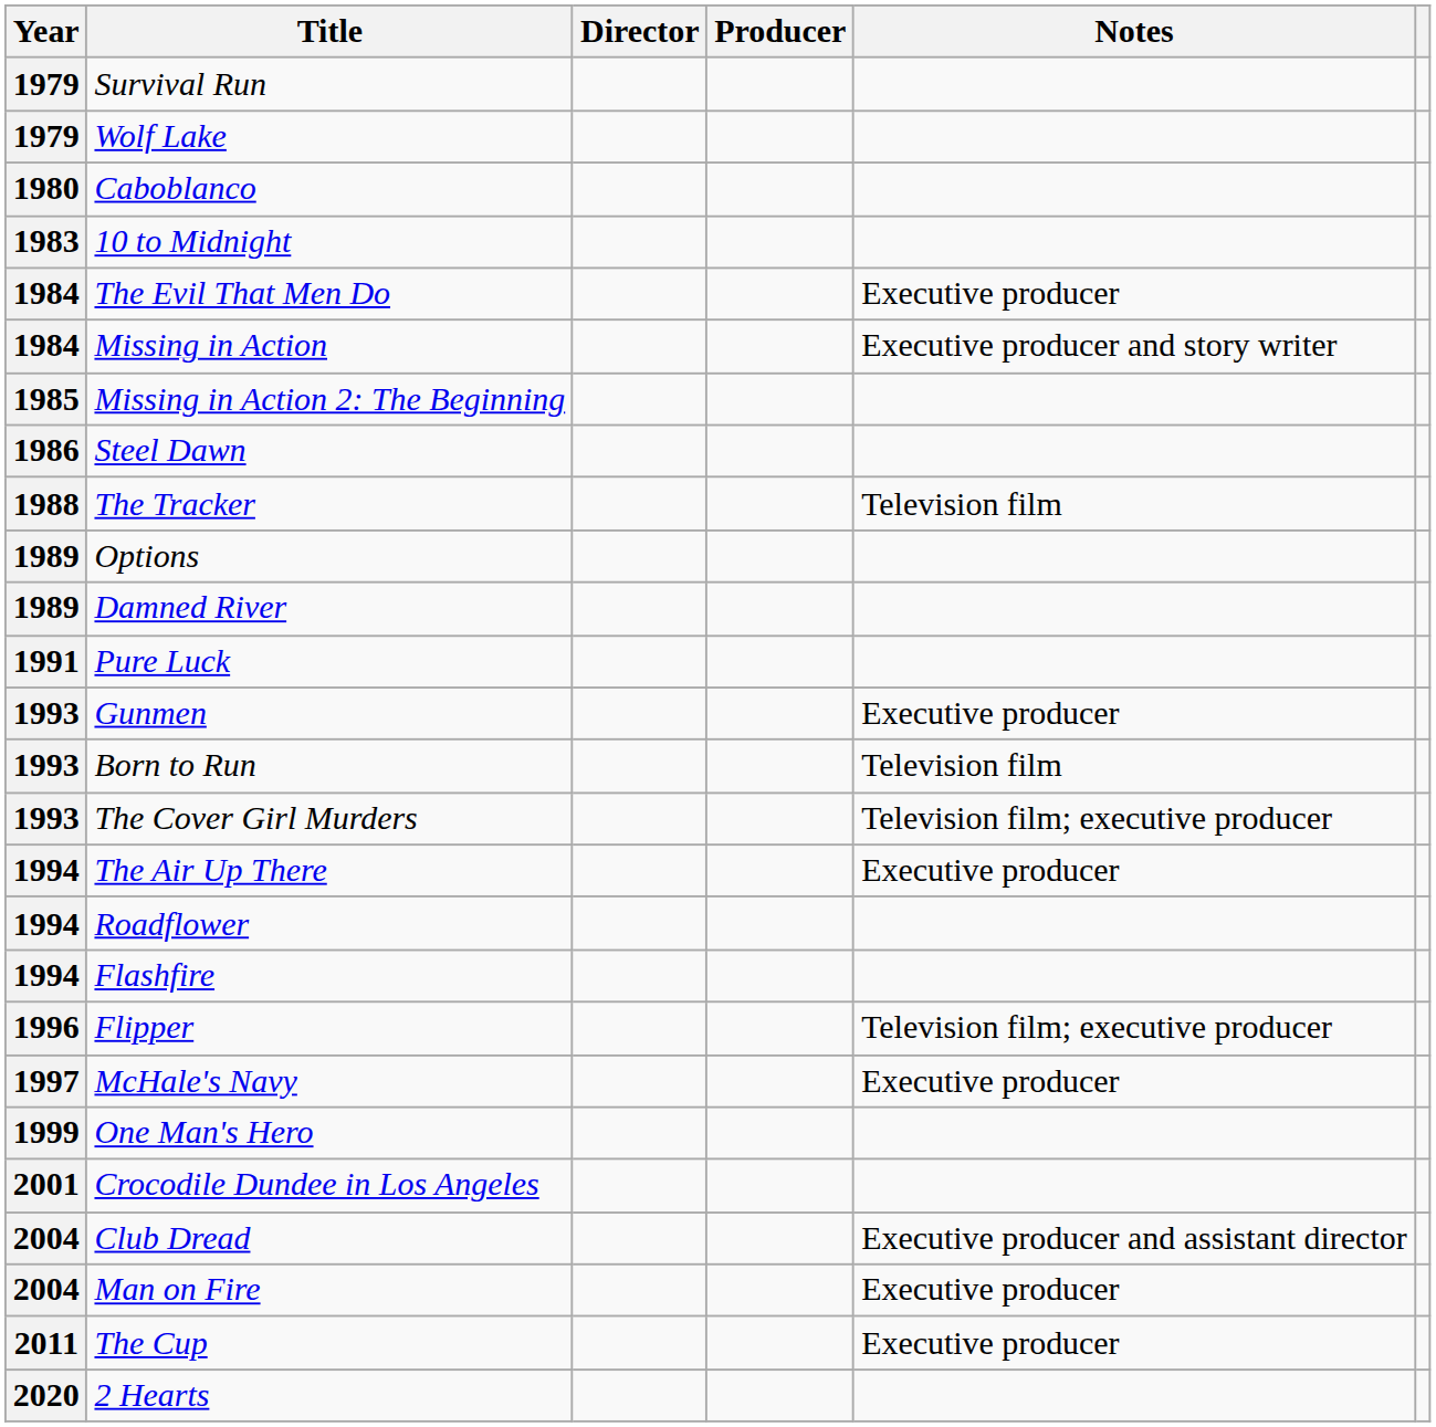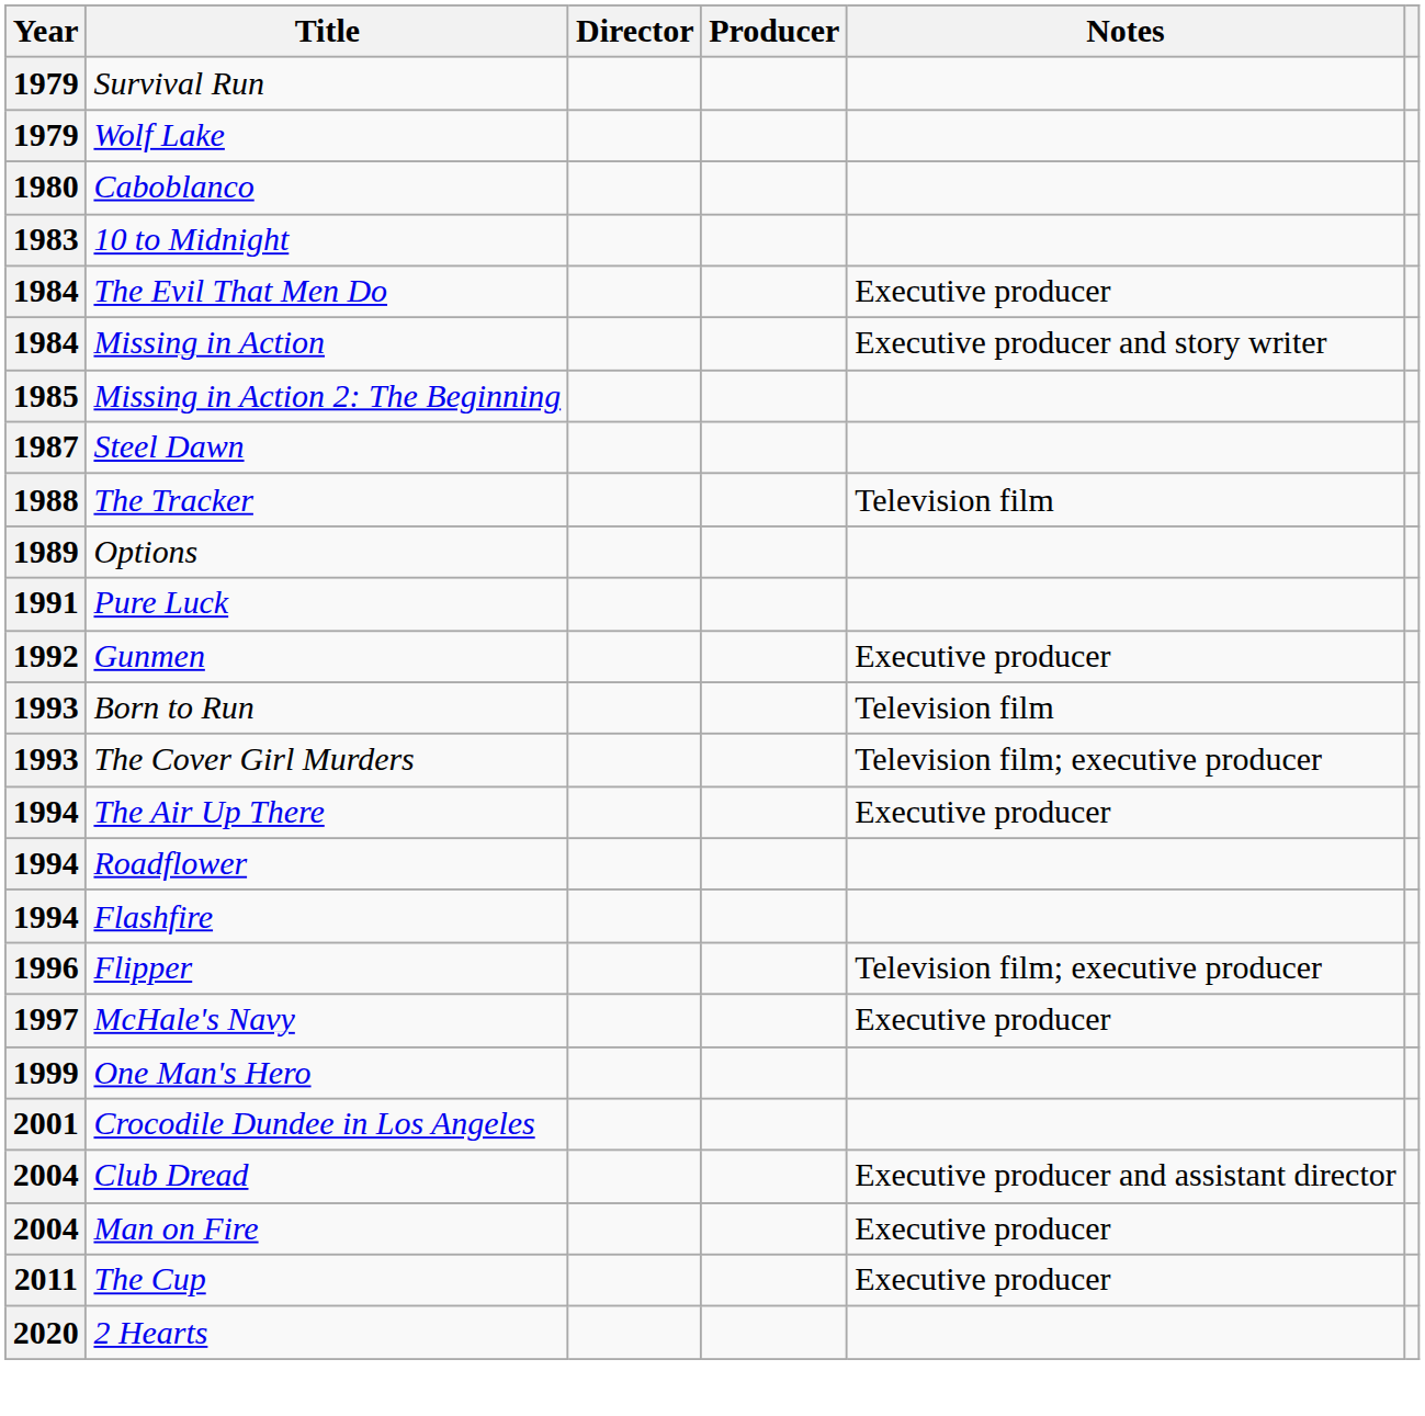 <table class="wikitable plainrowheaders sortable" style="margin-right: 0;">
 <tr>
 <th scope="col">Year</th>
 <th scope="col">Title</th>
 <th scope="col">Director</th>
 <th scope="col">Producer</th>
 <th scope="col" class=unsortable>Notes</th>
 <th scope="col" class=unsortable></th>
 </tr>
 <tr>
 <th scope="row">1979</th>
 <td><em>Survival Run</em></td>
 <td></td>
 <td></td>
 <td></td>
 <td style="text-align: center;"></td>
 </tr>
 <tr>
 <th scope="row">1979</th>
 <td><em><a href='#'>Wolf Lake</a></em></td>
 <td></td>
 <td></td>
 <td></td>
 <td style="text-align: center;"></td>
 </tr>
 <tr>
 <th scope="row">1980</th>
 <td><em><a href='#'>Caboblanco</a></em></td>
 <td></td>
 <td></td>
 <td></td>
 <td style="text-align: center;"></td>
 </tr>
 <tr>
 <th scope="row">1983</th>
 <td><em><a href='#'>10 to Midnight</a></em></td>
 <td></td>
 <td></td>
 <td></td>
 <td style="text-align: center;"></td>
 </tr>
 <tr>
 <th scope="row">1984</th>
 <td><em><a href='#'>The Evil That Men Do</a></em></td>
 <td></td>
 <td></td>
 <td>Executive producer</td>
 <td style="text-align: center;"></td>
 </tr>
 <tr>
 <th scope="row">1984</th>
 <td><em><a href='#'>Missing in Action</a></em></td>
 <td></td>
 <td></td>
 <td>Executive producer and story writer</td>
 <td style="text-align: center;"></td>
 </tr>
 <tr>
 <th scope="row">1985</th>
 <td><em><a href='#'>Missing in Action 2: The Beginning</a></em></td>
 <td></td>
 <td></td>
 <td></td>
 <td style="text-align: center;"></td>
 </tr>
 <tr>
-<th scope="row">1986</th>
+<th scope="row">1987</th>
 <td><em><a href='#'>Steel Dawn</a></em></td>
 <td></td>
 <td></td>
 <td></td>
 <td style="text-align: center;"></td>
 </tr>
 <tr>
 <th scope="row">1988</th>
 <td><em><a href='#'>The Tracker</a></em></td>
 <td></td>
 <td></td>
 <td>Television film</td>
 <td style="text-align: center;"></td>
 </tr>
 <tr>
 <th scope="row">1989</th>
 <td><em>Options</em></td>
 <td></td>
 <td></td>
 <td></td>
 <td style="text-align: center;"></td>
 </tr>
 <tr>
-<th scope="row">1989</th>
-<td><em><a href='#'>Damned River</a></em></td>
-<td></td>
-<td></td>
-<td></td>
-<td style="text-align: center;"></td>
-</tr>
-<tr>
 <th scope="row">1991</th>
 <td><em><a href='#'>Pure Luck</a></em></td>
 <td></td>
 <td></td>
 <td></td>
 <td style="text-align: center;"></td>
 </tr>
 <tr>
-<th scope="row">1993</th>
+<th scope="row">1992</th>
 <td><em><a href='#'>Gunmen</a></em></td>
 <td></td>
 <td></td>
 <td>Executive producer</td>
 <td style="text-align: center;"></td>
 </tr>
 <tr>
 <th scope="row">1993</th>
 <td><em>Born to Run</em></td>
 <td></td>
 <td></td>
 <td>Television film</td>
 <td style="text-align: center;"></td>
 </tr>
 <tr>
 <th scope="row">1993</th>
 <td><em>The Cover Girl Murders</em></td>
 <td></td>
 <td></td>
 <td>Television film; executive producer</td>
 <td style="text-align: center;"></td>
 </tr>
 <tr>
 <th scope="row">1994</th>
 <td><em><a href='#'>The Air Up There</a></em></td>
 <td></td>
 <td></td>
 <td>Executive producer</td>
 <td style="text-align: center;"></td>
 </tr>
 <tr>
 <th scope="row">1994</th>
 <td><em><a href='#'>Roadflower</a></em></td>
 <td></td>
 <td></td>
 <td></td>
 <td style="text-align: center;"></td>
 </tr>
 <tr>
 <th scope="row">1994</th>
 <td><em><a href='#'>Flashfire</a></em></td>
 <td></td>
 <td></td>
 <td></td>
 <td style="text-align: center;"></td>
 </tr>
 <tr>
 <th scope="row">1996</th>
 <td><em><a href='#'>Flipper</a></em></td>
 <td></td>
 <td></td>
 <td>Television film; executive producer</td>
 <td style="text-align: center;"></td>
 </tr>
 <tr>
 <th scope="row">1997</th>
 <td><em><a href='#'>McHale's Navy</a></em></td>
 <td></td>
 <td></td>
 <td>Executive producer</td>
 <td style="text-align: center;"></td>
 </tr>
 <tr>
 <th scope="row">1999</th>
 <td><em><a href='#'>One Man's Hero</a></em></td>
 <td></td>
 <td></td>
 <td></td>
 <td style="text-align: center;"></td>
 </tr>
 <tr>
 <th scope="row">2001</th>
 <td><em><a href='#'>Crocodile Dundee in Los Angeles</a></em></td>
 <td></td>
 <td></td>
 <td></td>
 <td style="text-align: center;"></td>
 </tr>
 <tr>
 <th scope="row">2004</th>
 <td><em><a href='#'>Club Dread</a></em></td>
 <td></td>
 <td></td>
 <td>Executive producer and assistant director</td>
 <td style="text-align: center;"></td>
 </tr>
 <tr>
 <th scope="row">2004</th>
 <td><em><a href='#'>Man on Fire</a></em></td>
 <td></td>
 <td></td>
 <td>Executive producer</td>
 <td style="text-align: center;"></td>
 </tr>
 <tr>
 <th scope="row">2011</th>
 <td><em><a href='#'>The Cup</a></em></td>
 <td></td>
 <td></td>
 <td>Executive producer</td>
 <td style="text-align: center;"></td>
 </tr>
 <tr>
 <th scope="row">2020</th>
 <td><em><a href='#'>2 Hearts</a></em></td>
 <td></td>
 <td></td>
 <td></td>
 <td style="text-align: center;"></td>
 </tr>
 </table>
